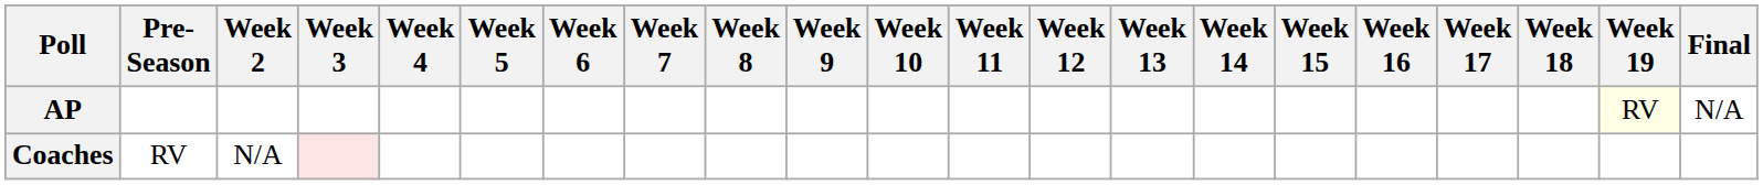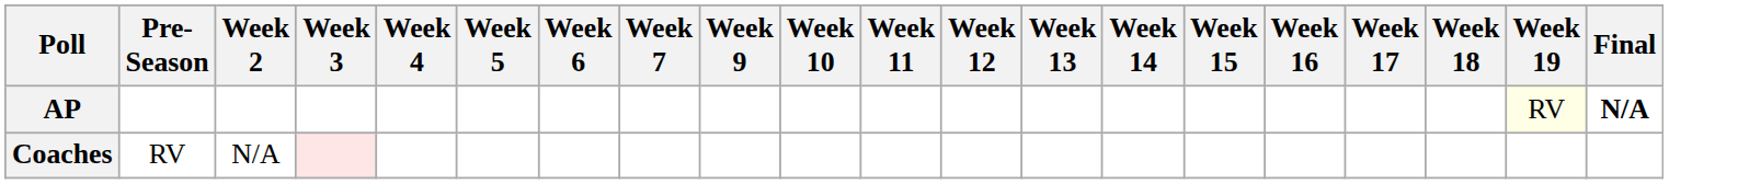 <table class="wikitable" style="white-space:nowrap;font-size:90%">
 <tr>
 <th>Poll</th>
 <th>Pre-<br>Season</th>
 <th>Week<br>2</th>
 <th>Week<br>3</th>
 <th>Week<br>4</th>
 <th>Week<br>5</th>
 <th>Week<br>6</th>
 <th>Week<br>7</th>
-<th>Week<br>8</th>
 <th>Week<br>9</th>
 <th>Week<br>10</th>
 <th>Week<br>11</th>
 <th>Week<br>12</th>
 <th>Week<br>13</th>
 <th>Week<br>14</th>
 <th>Week<br>15</th>
 <th>Week<br>16</th>
 <th>Week<br>17</th>
 <th>Week<br>18</th>
 <th>Week<br>19</th>
 <th>Final</th>
 </tr>
 <tr style="text-align:center;">
 <th>AP</th>
 <td style="background:#FFF;"></td>
 <td style="background:#FFF;"></td>
 <td style="background:#FFF;"></td>
 <td style="background:#FFF;"></td>
 <td style="background:#FFF;"></td>
 <td style="background:#FFF;"></td>
 <td style="background:#FFF;"></td>
 <td style="background:#FFF;"></td>
 <td style="background:#FFF;"></td>
 <td style="background:#FFF;"></td>
 <td style="background:#FFF;"></td>
 <td style="background:#FFF;"></td>
 <td style="background:#FFF;"></td>
 <td style="background:#FFF;"></td>
 <td style="background:#FFF;"></td>
 <td style="background:#FFF;"></td>
 <td style="background:#FFF;"></td>
-<td style="background:#FFF;"></td>
 <td style="background:#FFFFE6;">RV</td>
-<td style="background:#FFF;">N/A</td>
+<td style="background:#FFF;"><strong>N/A</strong></td>
 </tr>
 <tr style="text-align:center;">
 <th>Coaches</th>
 <td style="background:#FFF;">RV</td>
 <td style="background:#FFF;">N/A</td>
 <td style="background:#FFE6E6;"></td>
 <td style="background:#FFF;"></td>
 <td style="background:#FFF;"></td>
 <td style="background:#FFF;"></td>
 <td style="background:#FFF;"></td>
 <td style="background:#FFF;"></td>
 <td style="background:#FFF;"></td>
 <td style="background:#FFF;"></td>
 <td style="background:#FFF;"></td>
 <td style="background:#FFF;"></td>
 <td style="background:#FFF;"></td>
 <td style="background:#FFF;"></td>
 <td style="background:#FFF;"></td>
 <td style="background:#FFF;"></td>
 <td style="background:#FFF;"></td>
 <td style="background:#FFF;"></td>
 <td style="background:#FFF;"></td>
-<td style="background:#FFF;"></td>
 </tr>
 </table>
